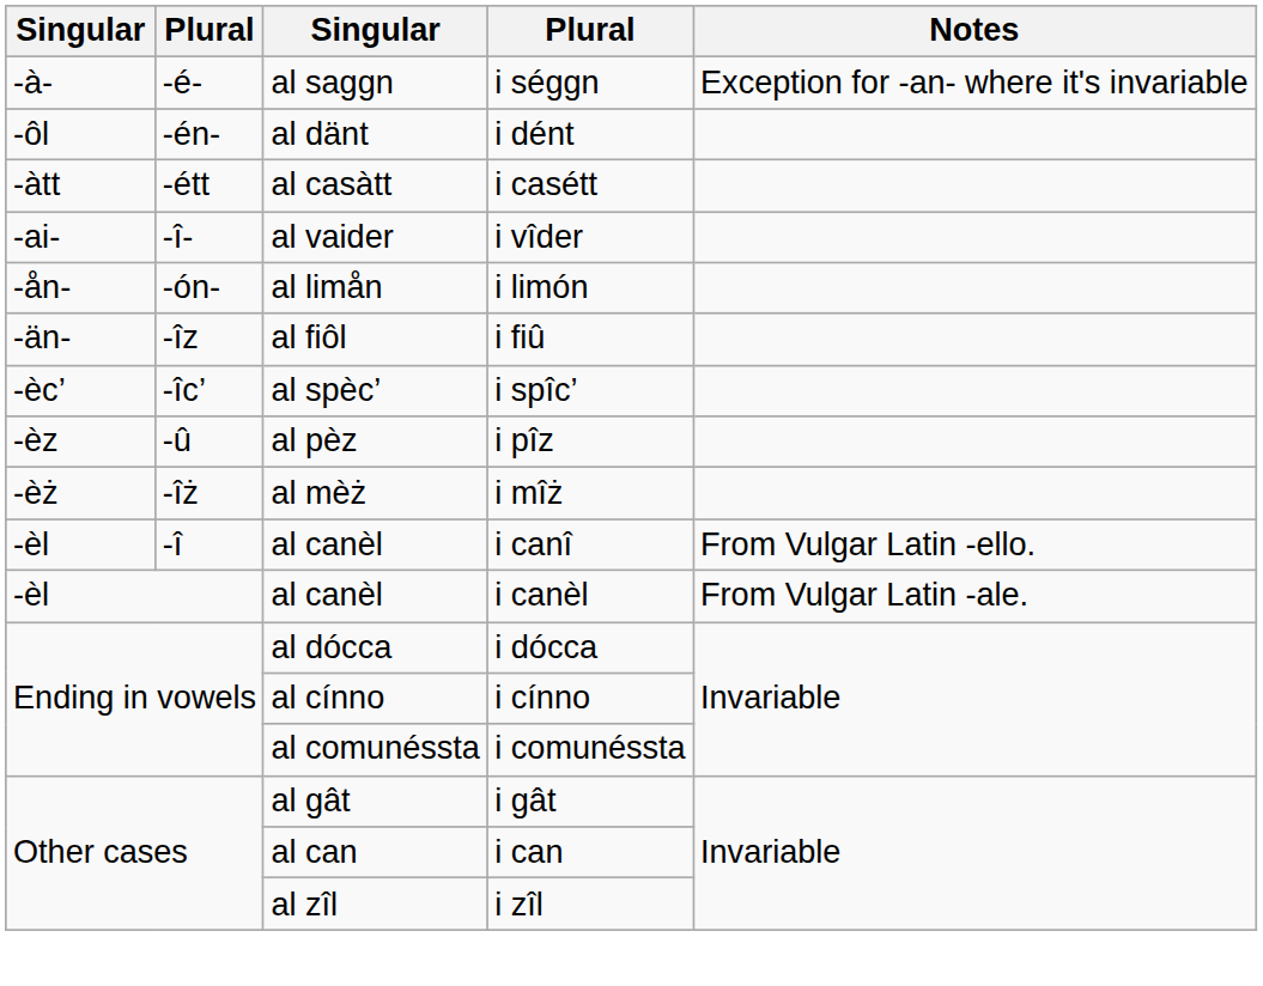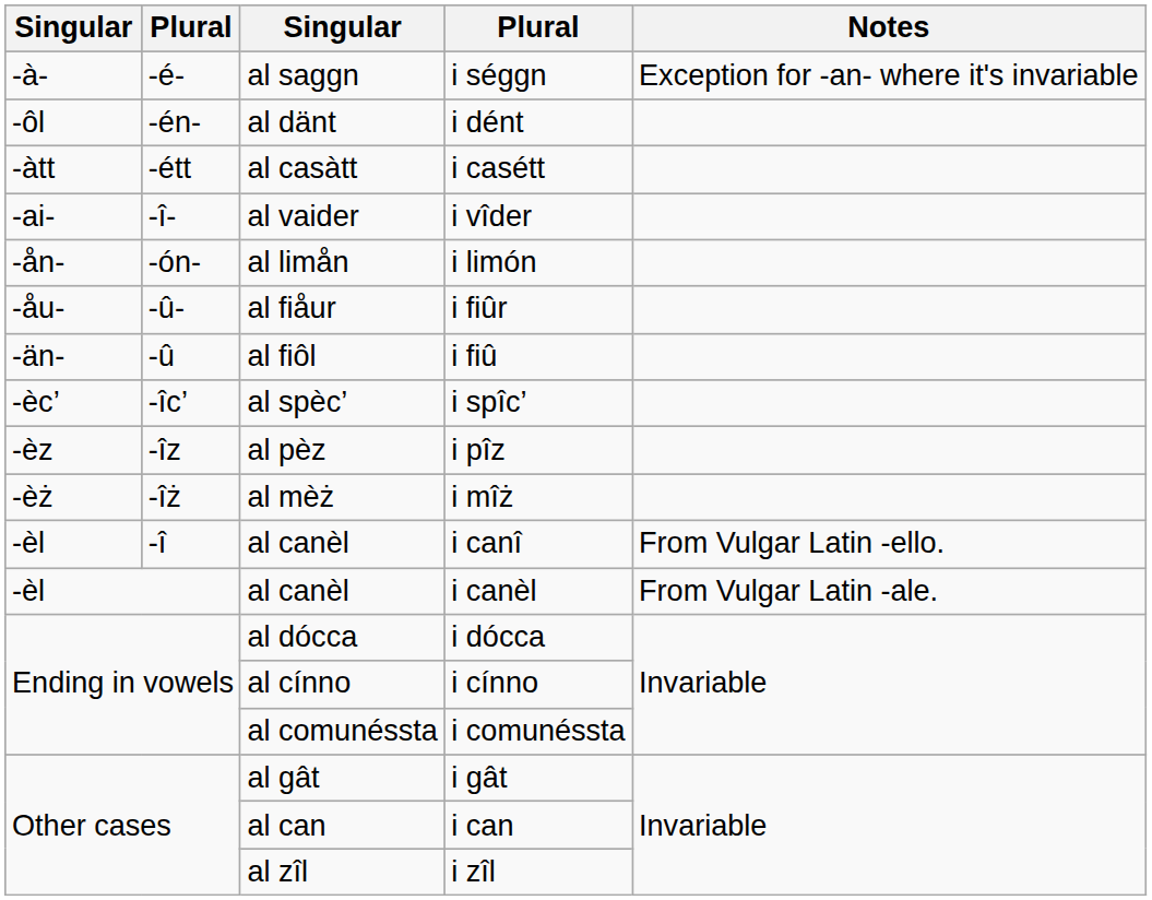 <table class="wikitable">
 <tr>
 <th>Singular</th>
 <th>Plural</th>
 <th>Singular</th>
 <th>Plural</th>
 <th>Notes</th>
 </tr>
 <tr>
 <td>-à-</td>
 <td>-é-</td>
 <td>al saggn</td>
 <td>i séggn</td>
 <td>Exception for -an- where it's invariable</td>
 </tr>
 <tr>
 <td>-ôl</td>
 <td>-én-</td>
 <td>al dänt</td>
 <td>i dént</td>
 <td></td>
 </tr>
 <tr>
 <td>-àtt</td>
 <td>-étt</td>
 <td>al casàtt</td>
 <td>i casétt</td>
 <td></td>
 </tr>
 <tr>
 <td>-ai-</td>
 <td>-î-</td>
 <td>al vaider</td>
 <td>i vîder</td>
 <td></td>
 </tr>
 <tr>
 <td>-ån-</td>
 <td>-ón-</td>
 <td>al limån</td>
 <td>i limón</td>
 <td></td>
 </tr>
 <tr>
+<td>-åu-</td>
+<td>-û-</td>
+<td>al fiåur</td>
+<td>i fiûr</td>
+<td></td>
+</tr>
+<tr>
 <td>-än-</td>
-<td>-îz</td>
+<td>-û</td>
 <td>al fiôl</td>
 <td>i fiû</td>
 <td></td>
 </tr>
 <tr>
 <td>-èc’</td>
 <td>-îc’</td>
 <td>al spèc’</td>
 <td>i spîc’</td>
 <td></td>
 </tr>
 <tr>
 <td>-èz</td>
-<td>-û</td>
+<td>-îz</td>
 <td>al pèz</td>
 <td>i pîz</td>
 <td></td>
 </tr>
 <tr>
 <td>-èż</td>
 <td>-îż</td>
 <td>al mèż</td>
 <td>i mîż</td>
 <td></td>
 </tr>
 <tr>
 <td>-èl</td>
 <td>-î</td>
 <td>al canèl</td>
 <td>i canî</td>
 <td>From Vulgar Latin -ello.</td>
 </tr>
 <tr>
 <td colspan="2">-èl</td>
 <td>al canèl</td>
 <td>i canèl</td>
 <td>From Vulgar Latin -ale.</td>
 </tr>
 <tr>
 <td rowspan="3" colspan="2">Ending in vowels</td>
 <td>al dócca</td>
 <td>i dócca</td>
 <td rowspan="3">Invariable</td>
 </tr>
 <tr>
 <td>al cínno</td>
 <td>i cínno</td>
 </tr>
 <tr>
 <td>al comunéssta</td>
 <td>i comunéssta</td>
 </tr>
 <tr>
 <td rowspan="3" colspan="2">Other cases</td>
 <td>al gât</td>
 <td>i gât</td>
 <td rowspan="3">Invariable</td>
 </tr>
 <tr>
 <td>al can</td>
 <td>i can</td>
 </tr>
 <tr>
 <td>al zîl</td>
 <td>i zîl</td>
 </tr>
 </table>
